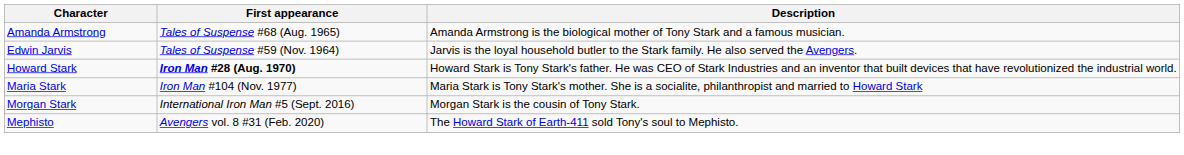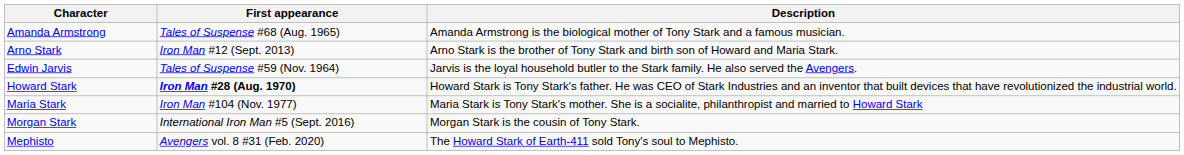 <table class="wikitable">
 <tr>
 <th width="13%">Character</th>
 <th width="23%">First appearance</th>
 <th width="64%">Description</th>
 </tr>
 <tr>
 <td><a href='#'>Amanda Armstrong</a></td>
 <td><em><a href='#'>Tales of Suspense</a></em> #68 (Aug. 1965)</td>
 <td>Amanda Armstrong is the biological mother of Tony Stark and a famous musician.</td>
+</tr>
+<tr>
+<td><a href='#'>Arno Stark</a></td>
+<td><em><a href='#'>Iron Man</a></em> #12 (Sept. 2013)</td>
+<td>Arno Stark is the brother of Tony Stark and birth son of Howard and Maria Stark.</td>
 </tr>
 <tr>
 <td><a href='#'>Edwin Jarvis</a></td>
 <td><em><a href='#'>Tales of Suspense</a></em> #59 (Nov. 1964)</td>
 <td>Jarvis is the loyal household butler to the Stark family. He also served the <a href='#'>Avengers</a>.</td>
 </tr>
 <tr>
 <td><a href='#'>Howard Stark</a></td>
 <td><strong><em><a href='#'>Iron Man</a></em> #28 (Aug. 1970)</strong></td>
 <td>Howard Stark is Tony Stark's father. He was CEO of Stark Industries and an inventor that built devices that have revolutionized the industrial world.</td>
 </tr>
 <tr>
 <td><a href='#'>Maria Stark</a></td>
 <td><em><a href='#'>Iron Man</a></em> #104 (Nov. 1977)</td>
 <td>Maria Stark is Tony Stark's mother. She is a socialite, philanthropist and married to <a href='#'>Howard Stark</a></td>
 </tr>
 <tr>
 <td><a href='#'>Morgan Stark</a></td>
 <td><em>International Iron Man</em> #5 (Sept. 2016)</td>
 <td>Morgan Stark is the cousin of Tony Stark.</td>
 </tr>
 <tr>
 <td><a href='#'>Mephisto</a></td>
 <td><em><a href='#'>Avengers</a></em> vol. 8 #31 (Feb. 2020)</td>
 <td>The <a href='#'>Howard Stark of Earth-411</a> sold Tony's soul to Mephisto.</td>
 </tr>
 </table>
